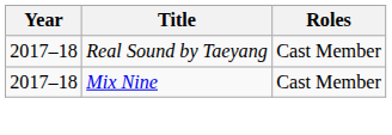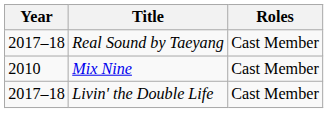 <table class="wikitable">
 <tr>
 <th>Year</th>
 <th>Title</th>
 <th>Roles</th>
 </tr>
 <tr>
 <td>2017–18</td>
 <td><em>Real Sound by Taeyang</em></td>
 <td>Cast Member</td>
 </tr>
 <tr>
-<td>2017–18</td>
+<td>2010</td>
 <td><em><a href='#'>Mix Nine</a></em></td>
 <td>Cast Member</td>
 </tr>
+<tr>
+<td>2017–18</td>
+<td><em>Livin' the Double Life</em></td>
+<td>Cast Member</td>
+</tr>
 </table>
